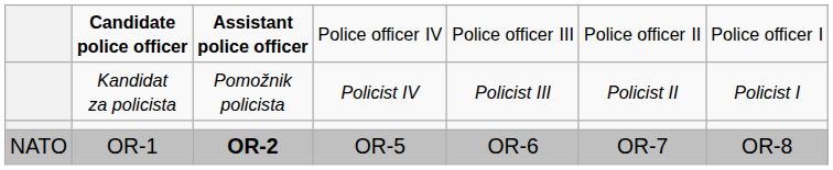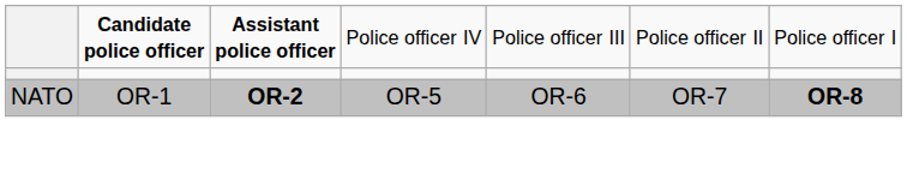 <table class="wikitable" style="text-align:center">
 <tr>
 <th></th>
 <td><small><strong>Candidate</strong></small> <br><small><strong>police officer</strong></small></td>
 <td><small><strong>Assistant</strong></small> <br><small><strong>police officer</strong></small></td>
 <td><small>Police officer</small> <small>IV</small></td>
 <td><small>Police officer</small> <small>III</small></td>
 <td><small>Police officer</small> <small>II</small></td>
 <td><small>Police officer</small> <small>I</small></td>
-</tr>
-<tr>
-<th></th>
-<td><small><em>Kandidat</em></small> <br><small><em>za policista</em></small></td>
-<td><small><em>Pomožnik</em></small> <br><small><em>policista</em></small></td>
-<td><small><em>Policist IV</em></small></td>
-<td><small><em>Policist III</em></small></td>
-<td><small><em>Policist II</em></small></td>
-<td><small><em>Policist I</em></small></td>
 </tr>
 <tr>
 <th></th>
 <td></td>
 <td></td>
 <td></td>
 <td></td>
 <td></td>
 <td></td>
 </tr>
 <tr bgcolor="silver">
 <td>NATO</td>
 <td>OR-1</td>
 <td><strong>OR-2</strong></td>
 <td>OR-5</td>
 <td>OR-6</td>
 <td>OR-7</td>
-<td>OR-8</td>
+<td><strong>OR-8</strong></td>
 </tr>
 </table>
